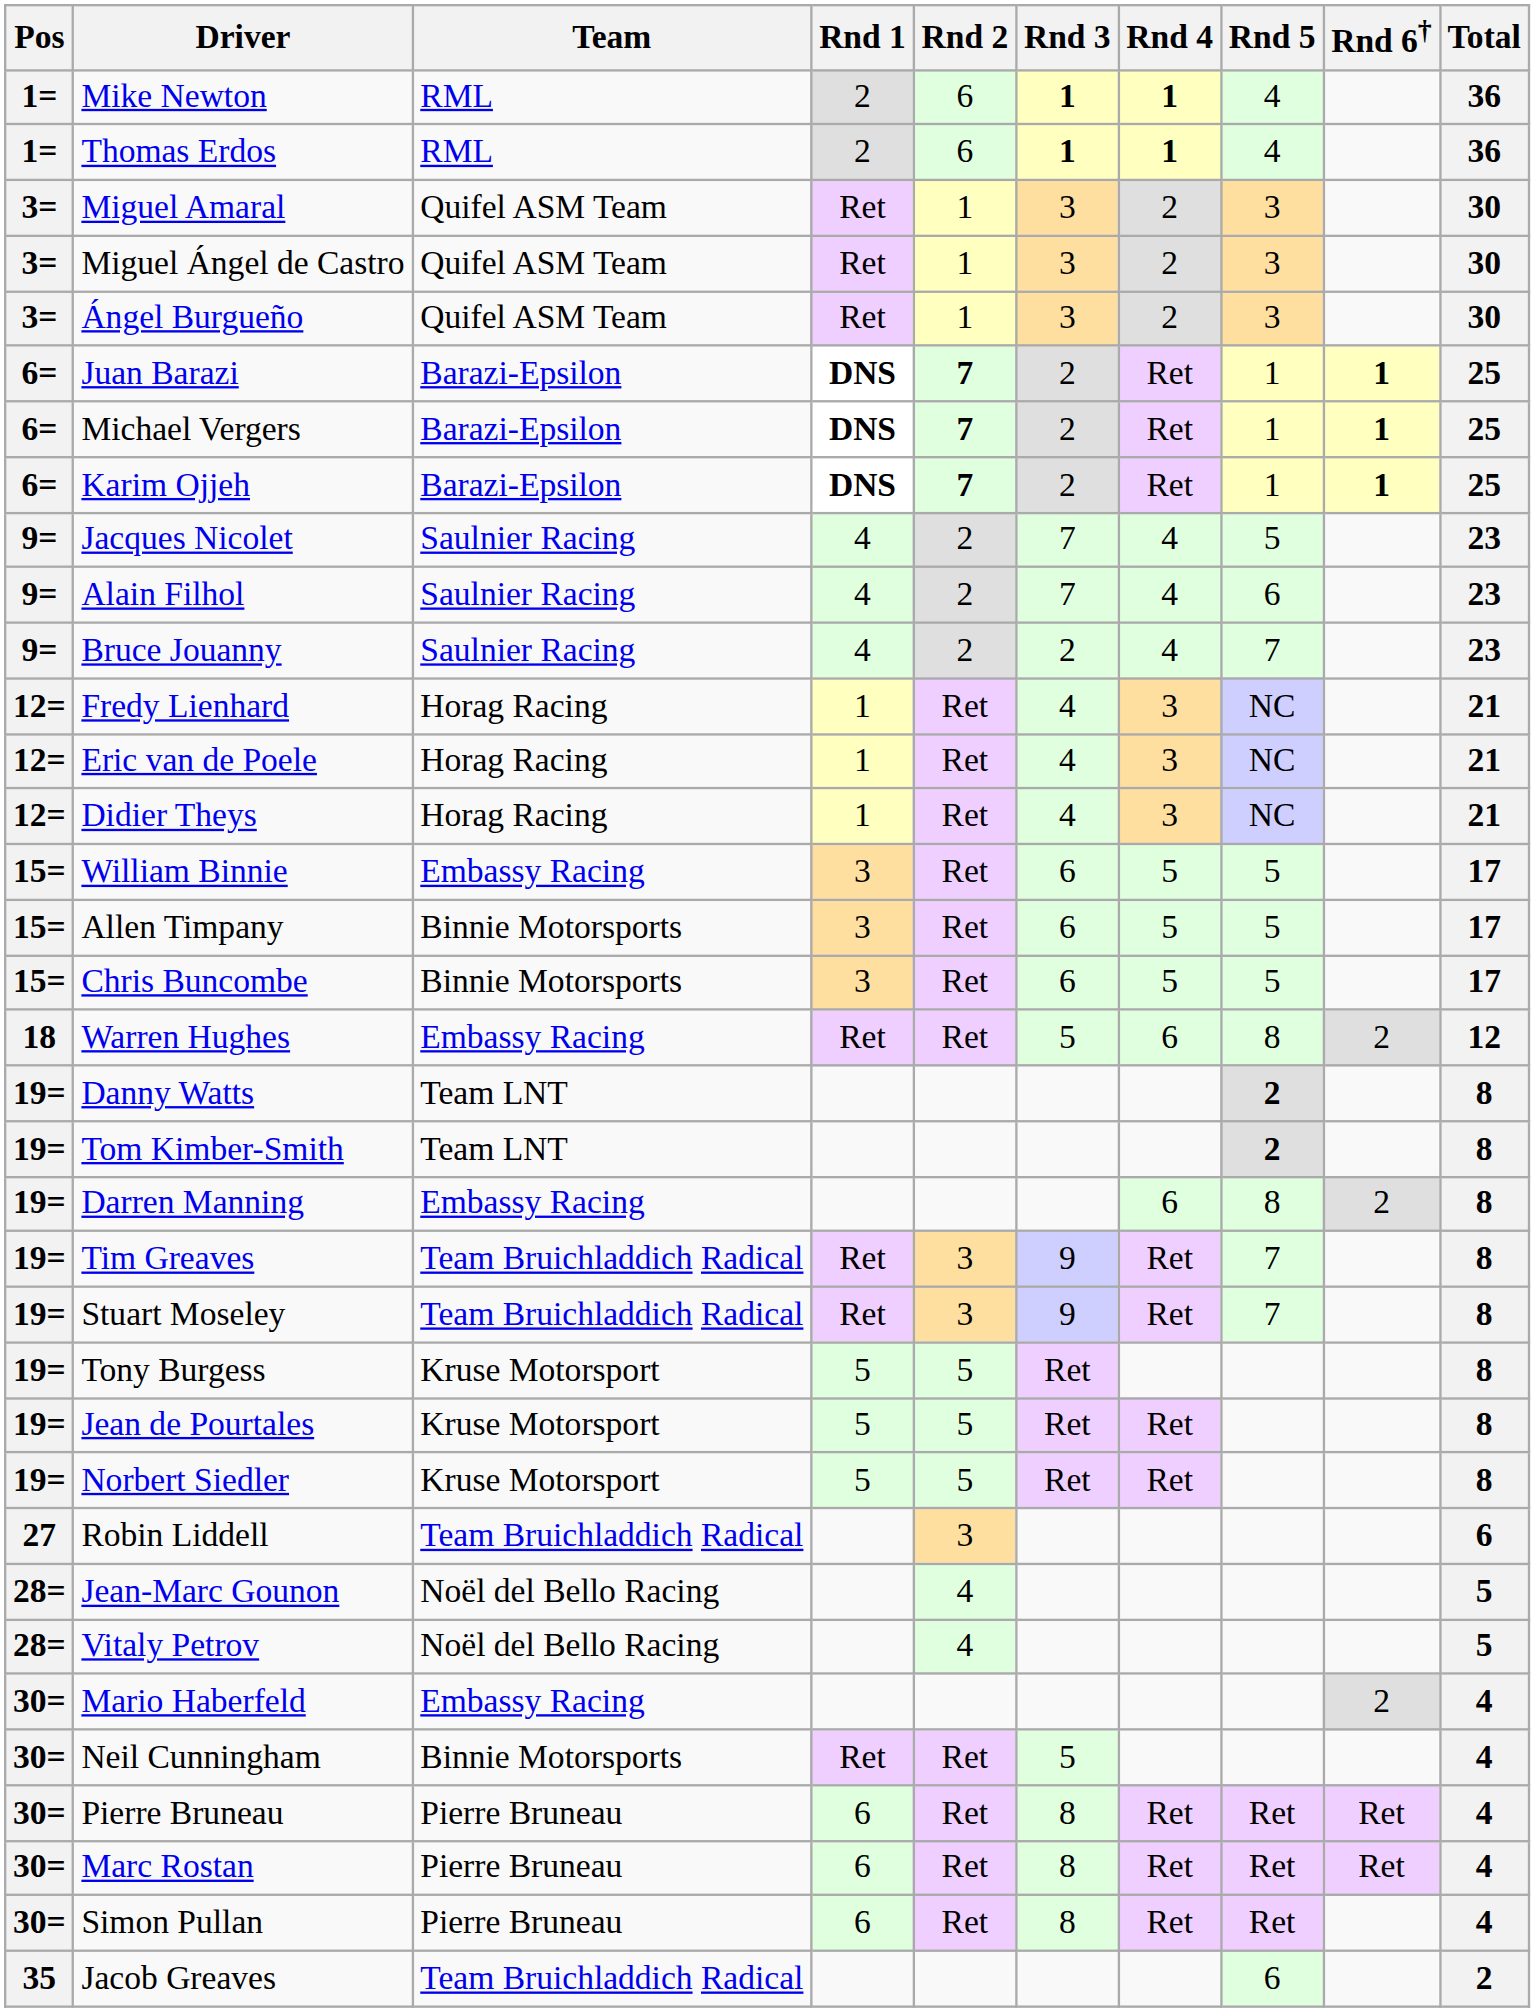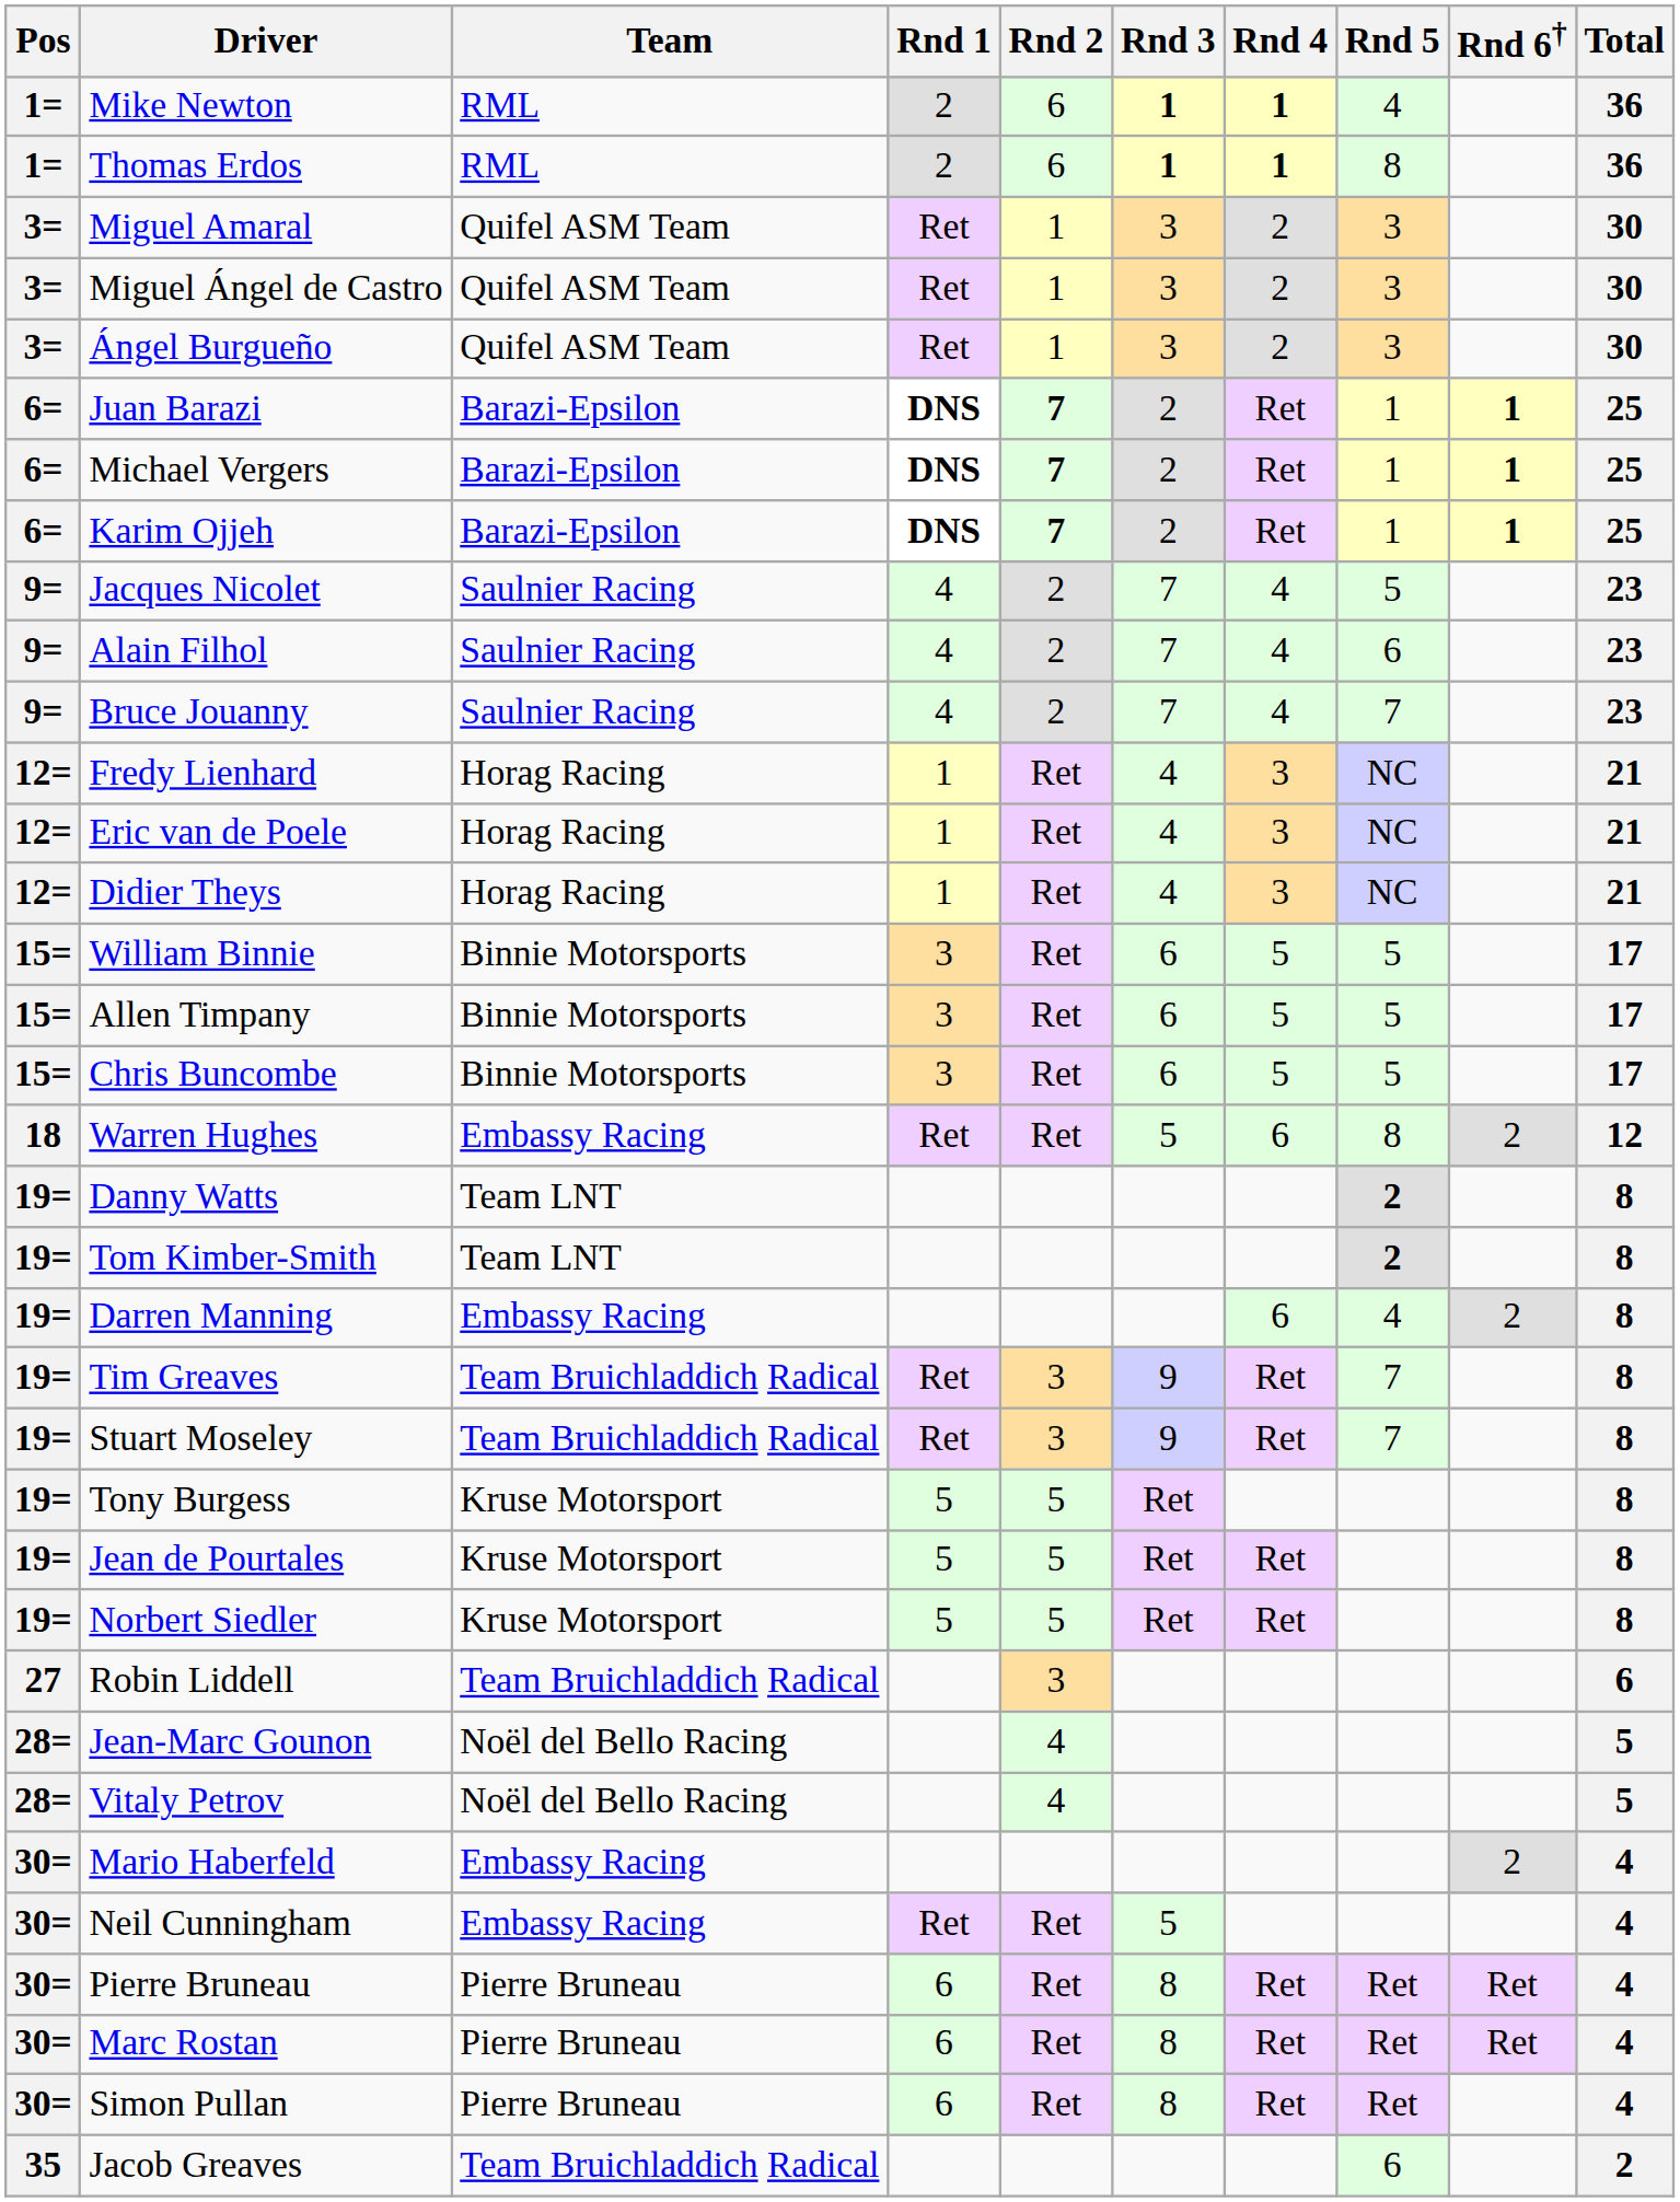 <table class="wikitable" style="font-size: 90%;">
 <tr>
 <th>Pos</th>
 <th>Driver</th>
 <th>Team</th>
 <th>Rnd 1</th>
 <th>Rnd 2</th>
 <th>Rnd 3</th>
 <th>Rnd 4</th>
 <th>Rnd 5</th>
 <th>Rnd 6<sup>†</sup></th>
 <th>Total</th>
 </tr>
 <tr>
 <th>1=</th>
 <td> <a href='#'>Mike Newton</a></td>
 <td> <a href='#'>RML</a></td>
 <td align="center" style="background:#DFDFDF;">2</td>
 <td align="center" style="background:#DFFFDF;">6</td>
 <td align="center" style="background:#FFFFBF;"><strong>1</strong></td>
 <td align="center" style="background:#FFFFBF;"><strong>1</strong></td>
 <td align="center" style="background:#DFFFDF;">4</td>
 <td></td>
 <th align="center">36</th>
 </tr>
 <tr>
 <th>1=</th>
 <td> <a href='#'>Thomas Erdos</a></td>
 <td> <a href='#'>RML</a></td>
 <td align="center" style="background:#DFDFDF;">2</td>
 <td align="center" style="background:#DFFFDF;">6</td>
 <td align="center" style="background:#FFFFBF;"><strong>1</strong></td>
 <td align="center" style="background:#FFFFBF;"><strong>1</strong></td>
-<td align="center" style="background:#DFFFDF;">4</td>
+<td align="center" style="background:#DFFFDF;">8</td>
 <td></td>
 <th align="center">36</th>
 </tr>
 <tr>
 <th>3=</th>
 <td> <a href='#'>Miguel Amaral</a></td>
 <td> Quifel ASM Team</td>
 <td align="center" style="background:#EFCFFF;">Ret</td>
 <td align="center" style="background:#FFFFBF;">1</td>
 <td align="center" style="background:#FFDF9F;">3</td>
 <td align="center" style="background:#DFDFDF;">2</td>
 <td align="center" style="background:#FFDF9F;">3</td>
 <td></td>
 <th align="center">30</th>
 </tr>
 <tr>
 <th>3=</th>
 <td> Miguel Ángel de Castro</td>
 <td> Quifel ASM Team</td>
 <td align="center" style="background:#EFCFFF;">Ret</td>
 <td align="center" style="background:#FFFFBF;">1</td>
 <td align="center" style="background:#FFDF9F;">3</td>
 <td align="center" style="background:#DFDFDF;">2</td>
 <td align="center" style="background:#FFDF9F;">3</td>
 <td></td>
 <th align="center">30</th>
 </tr>
 <tr>
 <th>3=</th>
 <td> <a href='#'>Ángel Burgueño</a></td>
 <td> Quifel ASM Team</td>
 <td align="center" style="background:#EFCFFF;">Ret</td>
 <td align="center" style="background:#FFFFBF;">1</td>
 <td align="center" style="background:#FFDF9F;">3</td>
 <td align="center" style="background:#DFDFDF;">2</td>
 <td align="center" style="background:#FFDF9F;">3</td>
 <td></td>
 <th align="center">30</th>
 </tr>
 <tr>
 <th>6=</th>
 <td> <a href='#'>Juan Barazi</a></td>
 <td> <a href='#'>Barazi-Epsilon</a></td>
 <td align="center" style="background:#FFFFFF;"><strong>DNS</strong></td>
 <td align="center" style="background:#DFFFDF;"><strong>7</strong></td>
 <td align="center" style="background:#DFDFDF;">2</td>
 <td align="center" style="background:#EFCFFF;">Ret</td>
 <td align="center" style="background:#FFFFBF;">1</td>
 <td align="center" style="background:#FFFFBF;"><strong>1</strong></td>
 <th align="center">25</th>
 </tr>
 <tr>
 <th>6=</th>
 <td> Michael Vergers</td>
 <td> <a href='#'>Barazi-Epsilon</a></td>
 <td align="center" style="background:#FFFFFF;"><strong>DNS</strong></td>
 <td align="center" style="background:#DFFFDF;"><strong>7</strong></td>
 <td align="center" style="background:#DFDFDF;">2</td>
 <td align="center" style="background:#EFCFFF;">Ret</td>
 <td align="center" style="background:#FFFFBF;">1</td>
 <td align="center" style="background:#FFFFBF;"><strong>1</strong></td>
 <th align="center">25</th>
 </tr>
 <tr>
 <th>6=</th>
 <td> <a href='#'>Karim Ojjeh</a></td>
 <td> <a href='#'>Barazi-Epsilon</a></td>
 <td align="center" style="background:#FFFFFF;"><strong>DNS</strong></td>
 <td align="center" style="background:#DFFFDF;"><strong>7</strong></td>
 <td align="center" style="background:#DFDFDF;">2</td>
 <td align="center" style="background:#EFCFFF;">Ret</td>
 <td align="center" style="background:#FFFFBF;">1</td>
 <td align="center" style="background:#FFFFBF;"><strong>1</strong></td>
 <th align="center">25</th>
 </tr>
 <tr>
 <th>9=</th>
 <td> <a href='#'>Jacques Nicolet</a></td>
 <td> <a href='#'>Saulnier Racing</a></td>
 <td align="center" style="background:#DFFFDF;">4</td>
 <td align="center" style="background:#DFDFDF;">2</td>
 <td align="center" style="background:#DFFFDF;">7</td>
 <td align="center" style="background:#DFFFDF;">4</td>
 <td align="center" style="background:#DFFFDF;">5</td>
 <td></td>
 <th align="center">23</th>
 </tr>
 <tr>
 <th>9=</th>
 <td> <a href='#'>Alain Filhol</a></td>
 <td> <a href='#'>Saulnier Racing</a></td>
 <td align="center" style="background:#DFFFDF;">4</td>
 <td align="center" style="background:#DFDFDF;">2</td>
 <td align="center" style="background:#DFFFDF;">7</td>
 <td align="center" style="background:#DFFFDF;">4</td>
 <td align="center" style="background:#DFFFDF;">6</td>
 <td></td>
 <th align="center">23</th>
 </tr>
 <tr>
 <th>9=</th>
 <td> <a href='#'>Bruce Jouanny</a></td>
 <td> <a href='#'>Saulnier Racing</a></td>
 <td align="center" style="background:#DFFFDF;">4</td>
 <td align="center" style="background:#DFDFDF;">2</td>
-<td align="center" style="background:#DFFFDF;">2</td>
+<td align="center" style="background:#DFFFDF;">7</td>
 <td align="center" style="background:#DFFFDF;">4</td>
 <td align="center" style="background:#DFFFDF;">7</td>
 <td></td>
 <th align="center">23</th>
 </tr>
 <tr>
 <th>12=</th>
 <td> <a href='#'>Fredy Lienhard</a></td>
 <td> Horag Racing</td>
 <td align="center" style="background:#FFFFBF;">1</td>
 <td align="center" style="background:#EFCFFF;">Ret</td>
 <td align="center" style="background:#DFFFDF;">4</td>
 <td align="center" style="background:#FFDF9F;">3</td>
 <td align="center" style="background:#CFCFFF;">NC</td>
 <td></td>
 <th align="center">21</th>
 </tr>
 <tr>
 <th>12=</th>
 <td> <a href='#'>Eric van de Poele</a></td>
 <td> Horag Racing</td>
 <td align="center" style="background:#FFFFBF;">1</td>
 <td align="center" style="background:#EFCFFF;">Ret</td>
 <td align="center" style="background:#DFFFDF;">4</td>
 <td align="center" style="background:#FFDF9F;">3</td>
 <td align="center" style="background:#CFCFFF;">NC</td>
 <td></td>
 <th align="center">21</th>
 </tr>
 <tr>
 <th>12=</th>
 <td> <a href='#'>Didier Theys</a></td>
 <td> Horag Racing</td>
 <td align="center" style="background:#FFFFBF;">1</td>
 <td align="center" style="background:#EFCFFF;">Ret</td>
 <td align="center" style="background:#DFFFDF;">4</td>
 <td align="center" style="background:#FFDF9F;">3</td>
 <td align="center" style="background:#CFCFFF;">NC</td>
 <td></td>
 <th align="center">21</th>
 </tr>
 <tr>
 <th>15=</th>
 <td> <a href='#'>William Binnie</a></td>
-<td> <a href='#'>Embassy Racing</a></td>
+<td> Binnie Motorsports</td>
 <td align="center" style="background:#FFDF9F;">3</td>
 <td align="center" style="background:#EFCFFF;">Ret</td>
 <td align="center" style="background:#DFFFDF;">6</td>
 <td align="center" style="background:#DFFFDF;">5</td>
 <td align="center" style="background:#DFFFDF;">5</td>
 <td></td>
 <th align="center">17</th>
 </tr>
 <tr>
 <th>15=</th>
 <td> Allen Timpany</td>
 <td> Binnie Motorsports</td>
 <td align="center" style="background:#FFDF9F;">3</td>
 <td align="center" style="background:#EFCFFF;">Ret</td>
 <td align="center" style="background:#DFFFDF;">6</td>
 <td align="center" style="background:#DFFFDF;">5</td>
 <td align="center" style="background:#DFFFDF;">5</td>
 <td></td>
 <th align="center">17</th>
 </tr>
 <tr>
 <th>15=</th>
 <td> <a href='#'>Chris Buncombe</a></td>
 <td> Binnie Motorsports</td>
 <td align="center" style="background:#FFDF9F;">3</td>
 <td align="center" style="background:#EFCFFF;">Ret</td>
 <td align="center" style="background:#DFFFDF;">6</td>
 <td align="center" style="background:#DFFFDF;">5</td>
 <td align="center" style="background:#DFFFDF;">5</td>
 <td></td>
 <th align="center">17</th>
 </tr>
 <tr>
 <th>18</th>
 <td> <a href='#'>Warren Hughes</a></td>
 <td> <a href='#'>Embassy Racing</a></td>
 <td align="center" style="background:#EFCFFF;">Ret</td>
 <td align="center" style="background:#EFCFFF;">Ret</td>
 <td align="center" style="background:#DFFFDF;">5</td>
 <td align="center" style="background:#DFFFDF;">6</td>
 <td align="center" style="background:#DFFFDF;">8</td>
 <td align="center" style="background:#DFDFDF;">2</td>
 <th align="center">12</th>
 </tr>
 <tr>
 <th>19=</th>
 <td> <a href='#'>Danny Watts</a></td>
 <td> Team LNT</td>
 <td></td>
 <td></td>
 <td></td>
 <td></td>
 <td align="center" style="background:#DFDFDF;"><strong>2</strong></td>
 <td></td>
 <th align="center">8</th>
 </tr>
 <tr>
 <th>19=</th>
 <td> <a href='#'>Tom Kimber-Smith</a></td>
 <td> Team LNT</td>
 <td></td>
 <td></td>
 <td></td>
 <td></td>
 <td align="center" style="background:#DFDFDF;"><strong>2</strong></td>
 <td></td>
 <th align="center">8</th>
 </tr>
 <tr>
 <th>19=</th>
 <td> <a href='#'>Darren Manning</a></td>
 <td> <a href='#'>Embassy Racing</a></td>
 <td></td>
 <td></td>
 <td></td>
 <td align="center" style="background:#DFFFDF;">6</td>
-<td align="center" style="background:#DFFFDF;">8</td>
+<td align="center" style="background:#DFFFDF;">4</td>
 <td align="center" style="background:#DFDFDF;">2</td>
 <th align="center">8</th>
 </tr>
 <tr>
 <th>19=</th>
 <td> <a href='#'>Tim Greaves</a></td>
 <td> <a href='#'>Team Bruichladdich</a> <a href='#'>Radical</a></td>
 <td align="center" style="background:#EFCFFF;">Ret</td>
 <td align="center" style="background:#FFDF9F;">3</td>
 <td align="center" style="background:#CFCFFF;">9</td>
 <td align="center" style="background:#EFCFFF;">Ret</td>
 <td align="center" style="background:#DFFFDF;">7</td>
 <td></td>
 <th align="center">8</th>
 </tr>
 <tr>
 <th>19=</th>
 <td> Stuart Moseley</td>
 <td> <a href='#'>Team Bruichladdich</a> <a href='#'>Radical</a></td>
 <td align="center" style="background:#EFCFFF;">Ret</td>
 <td align="center" style="background:#FFDF9F;">3</td>
 <td align="center" style="background:#CFCFFF;">9</td>
 <td align="center" style="background:#EFCFFF;">Ret</td>
 <td align="center" style="background:#DFFFDF;">7</td>
 <td></td>
 <th align="center">8</th>
 </tr>
 <tr>
 <th>19=</th>
 <td> Tony Burgess</td>
 <td> Kruse Motorsport</td>
 <td align="center" style="background:#DFFFDF;">5</td>
 <td align="center" style="background:#DFFFDF;">5</td>
 <td align="center" style="background:#EFCFFF;">Ret</td>
 <td></td>
 <td></td>
 <td></td>
 <th align="center">8</th>
 </tr>
 <tr>
 <th>19=</th>
 <td> <a href='#'>Jean de Pourtales</a></td>
 <td> Kruse Motorsport</td>
 <td align="center" style="background:#DFFFDF;">5</td>
 <td align="center" style="background:#DFFFDF;">5</td>
 <td align="center" style="background:#EFCFFF;">Ret</td>
 <td align="center" style="background:#EFCFFF;">Ret</td>
 <td></td>
 <td></td>
 <th align="center">8</th>
 </tr>
 <tr>
 <th>19=</th>
 <td> <a href='#'>Norbert Siedler</a></td>
 <td> Kruse Motorsport</td>
 <td align="center" style="background:#DFFFDF;">5</td>
 <td align="center" style="background:#DFFFDF;">5</td>
 <td align="center" style="background:#EFCFFF;">Ret</td>
 <td align="center" style="background:#EFCFFF;">Ret</td>
 <td></td>
 <td></td>
 <th align="center">8</th>
 </tr>
 <tr>
 <th>27</th>
 <td> Robin Liddell</td>
 <td> <a href='#'>Team Bruichladdich</a> <a href='#'>Radical</a></td>
 <td></td>
 <td align="center" style="background:#FFDF9F;">3</td>
 <td></td>
 <td></td>
 <td></td>
 <td></td>
 <th align="center">6</th>
 </tr>
 <tr>
 <th>28=</th>
 <td> <a href='#'>Jean-Marc Gounon</a></td>
 <td> Noël del Bello Racing</td>
 <td></td>
 <td align="center" style="background:#DFFFDF;">4</td>
 <td></td>
 <td></td>
 <td></td>
 <td></td>
 <th align="center">5</th>
 </tr>
 <tr>
 <th>28=</th>
 <td> <a href='#'>Vitaly Petrov</a></td>
 <td> Noël del Bello Racing</td>
 <td></td>
 <td align="center" style="background:#DFFFDF;">4</td>
 <td></td>
 <td></td>
 <td></td>
 <td></td>
 <th align="center">5</th>
 </tr>
 <tr>
 <th>30=</th>
 <td> <a href='#'>Mario Haberfeld</a></td>
 <td> <a href='#'>Embassy Racing</a></td>
 <td></td>
 <td></td>
 <td></td>
 <td></td>
 <td></td>
 <td align="center" style="background:#DFDFDF;">2</td>
 <th align="center">4</th>
 </tr>
 <tr>
 <th>30=</th>
 <td> Neil Cunningham</td>
-<td> Binnie Motorsports</td>
+<td> <a href='#'>Embassy Racing</a></td>
 <td align="center" style="background:#EFCFFF;">Ret</td>
 <td align="center" style="background:#EFCFFF;">Ret</td>
 <td align="center" style="background:#DFFFDF;">5</td>
 <td></td>
 <td></td>
 <td></td>
 <th align="center">4</th>
 </tr>
 <tr>
 <th>30=</th>
 <td> Pierre Bruneau</td>
 <td> Pierre Bruneau</td>
 <td align="center" style="background:#DFFFDF;">6</td>
 <td align="center" style="background:#EFCFFF;">Ret</td>
 <td align="center" style="background:#DFFFDF;">8</td>
 <td align="center" style="background:#EFCFFF;">Ret</td>
 <td align="center" style="background:#EFCFFF;">Ret</td>
 <td align="center" style="background:#EFCFFF;">Ret</td>
 <th align="center">4</th>
 </tr>
 <tr>
 <th>30=</th>
 <td> <a href='#'>Marc Rostan</a></td>
 <td> Pierre Bruneau</td>
 <td align="center" style="background:#DFFFDF;">6</td>
 <td align="center" style="background:#EFCFFF;">Ret</td>
 <td align="center" style="background:#DFFFDF;">8</td>
 <td align="center" style="background:#EFCFFF;">Ret</td>
 <td align="center" style="background:#EFCFFF;">Ret</td>
 <td align="center" style="background:#EFCFFF;">Ret</td>
 <th align="center">4</th>
 </tr>
 <tr>
 <th>30=</th>
 <td> Simon Pullan</td>
 <td> Pierre Bruneau</td>
 <td align="center" style="background:#DFFFDF;">6</td>
 <td align="center" style="background:#EFCFFF;">Ret</td>
 <td align="center" style="background:#DFFFDF;">8</td>
 <td align="center" style="background:#EFCFFF;">Ret</td>
 <td align="center" style="background:#EFCFFF;">Ret</td>
 <td></td>
 <th align="center">4</th>
 </tr>
 <tr>
 <th>35</th>
 <td> Jacob Greaves</td>
 <td> <a href='#'>Team Bruichladdich</a> <a href='#'>Radical</a></td>
 <td></td>
 <td></td>
 <td></td>
 <td></td>
 <td align="center" style="background:#DFFFDF;">6</td>
 <td></td>
 <th align="center">2</th>
 </tr>
 </table>
